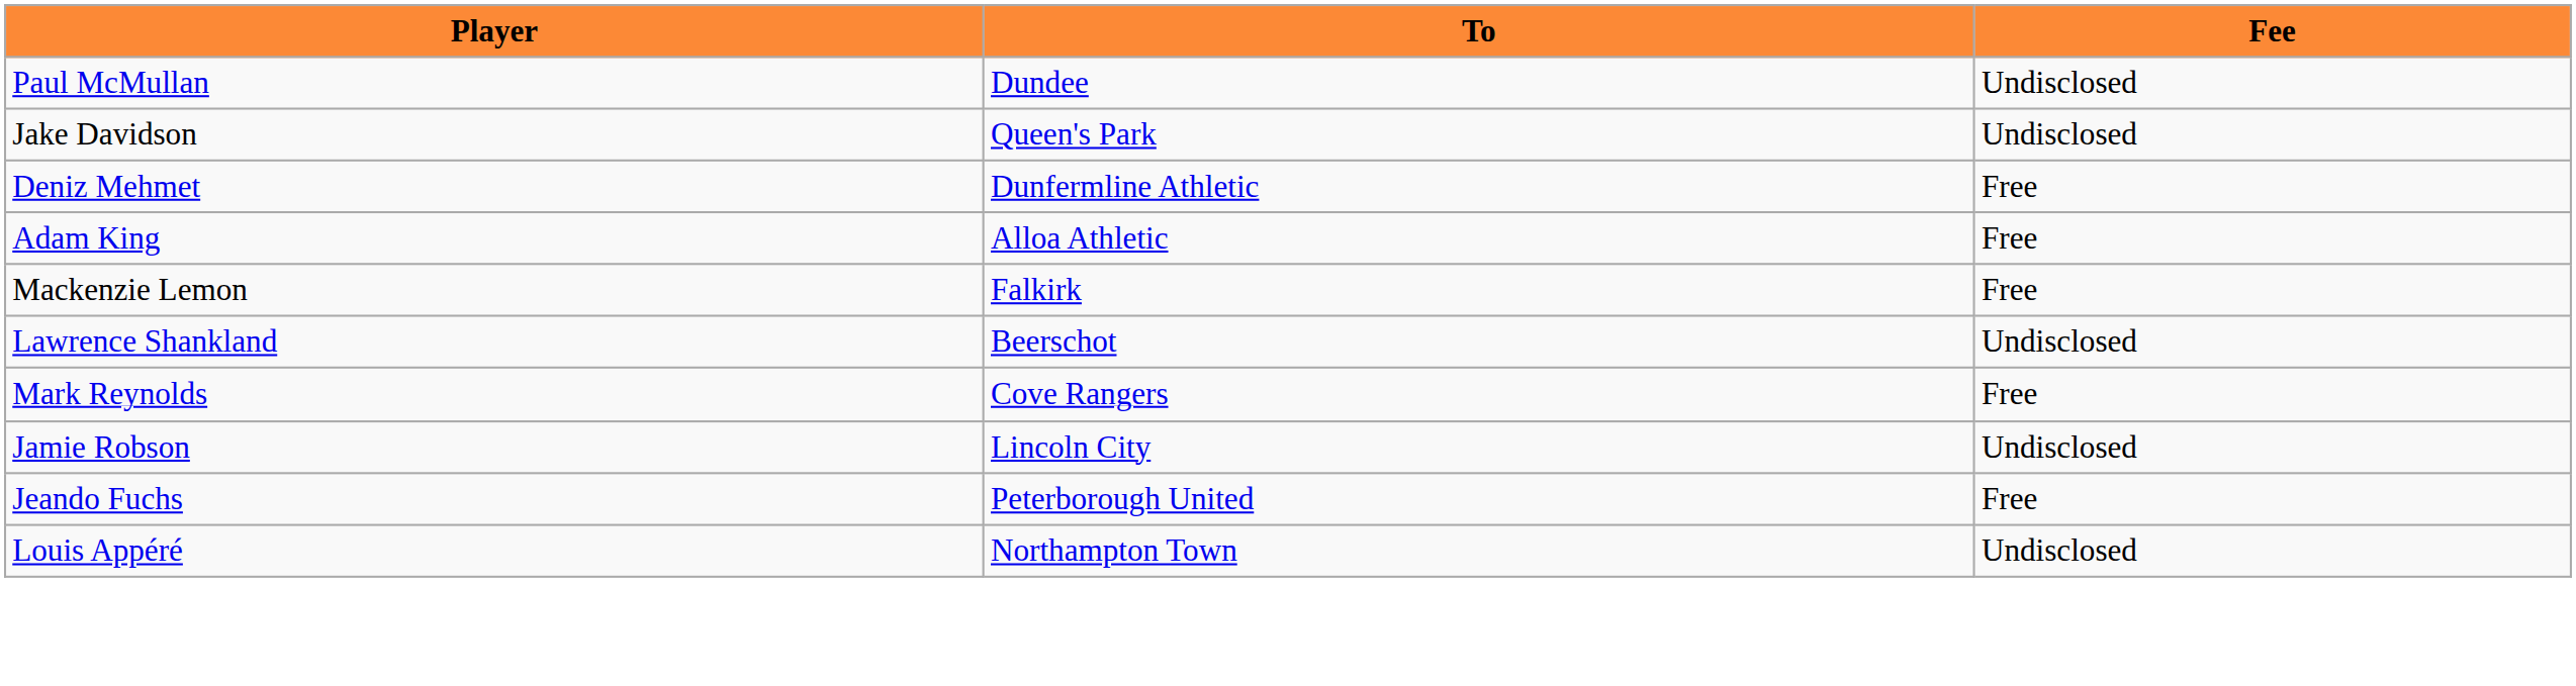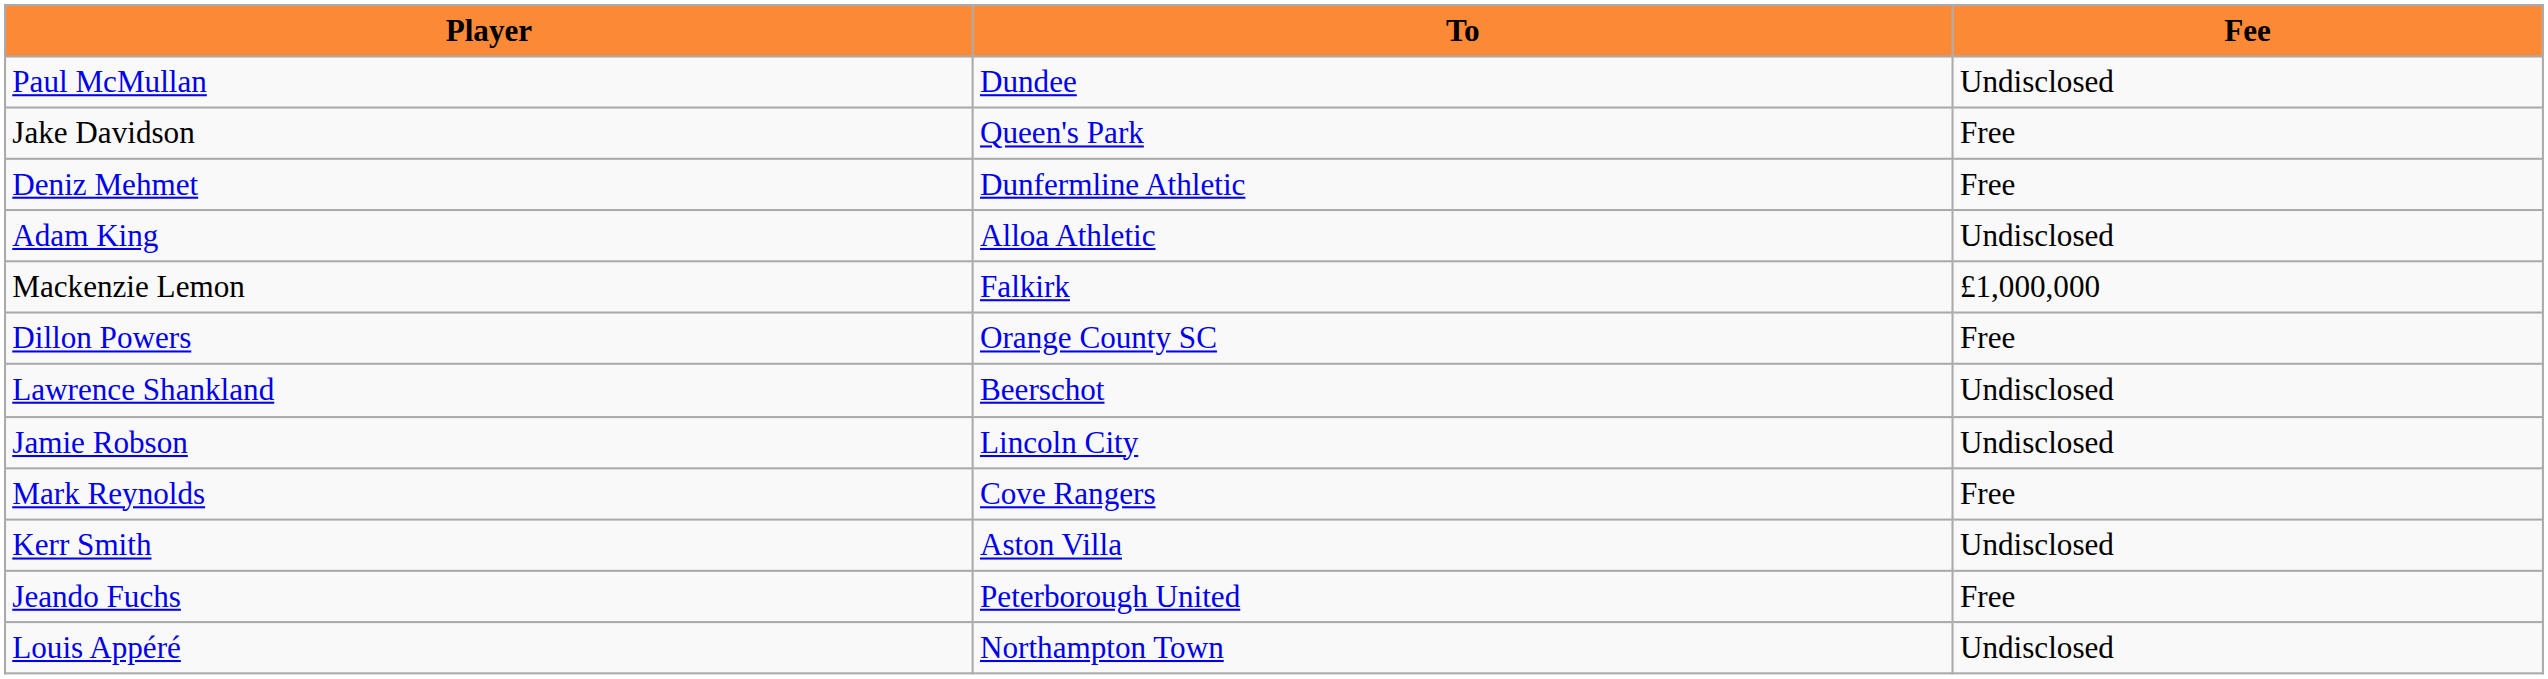 <table class="wikitable" style="text-align:left; font-size:95%;width:98%;">
 <tr>
 <th style="background:#FC8936; color:black;">Player</th>
 <th style="background:#FC8936; color:black;">To</th>
 <th style="background:#FC8936; color:black;">Fee</th>
 </tr>
 <tr>
 <td> <a href='#'>Paul McMullan</a></td>
 <td> <a href='#'>Dundee</a></td>
 <td>Undisclosed</td>
 </tr>
 <tr>
 <td> Jake Davidson</td>
 <td> <a href='#'>Queen's Park</a></td>
-<td>Undisclosed</td>
+<td>Free</td>
 </tr>
 <tr>
 <td> <a href='#'>Deniz Mehmet</a></td>
 <td> <a href='#'>Dunfermline Athletic</a></td>
 <td>Free</td>
 </tr>
 <tr>
 <td> <a href='#'>Adam King</a></td>
 <td> <a href='#'>Alloa Athletic</a></td>
-<td>Free</td>
+<td>Undisclosed</td>
 </tr>
 <tr>
 <td> Mackenzie Lemon</td>
 <td> <a href='#'>Falkirk</a></td>
+<td>£1,000,000</td>
+</tr>
+<tr>
+<td> <a href='#'>Dillon Powers</a></td>
+<td> <a href='#'>Orange County SC</a></td>
 <td>Free</td>
 </tr>
 <tr>
 <td> <a href='#'>Lawrence Shankland</a></td>
 <td> <a href='#'>Beerschot</a></td>
 <td>Undisclosed</td>
 </tr>
 <tr>
+<td> <a href='#'>Jamie Robson</a></td>
+<td> <a href='#'>Lincoln City</a></td>
+<td>Undisclosed</td>
+</tr>
+<tr>
 <td> <a href='#'>Mark Reynolds</a></td>
 <td> <a href='#'>Cove Rangers</a></td>
 <td>Free</td>
 </tr>
 <tr>
-<td> <a href='#'>Jamie Robson</a></td>
-<td> <a href='#'>Lincoln City</a></td>
+<td> <a href='#'>Kerr Smith</a></td>
+<td> <a href='#'>Aston Villa</a></td>
 <td>Undisclosed</td>
 </tr>
 <tr>
 <td> <a href='#'>Jeando Fuchs</a></td>
 <td> <a href='#'>Peterborough United</a></td>
 <td>Free</td>
 </tr>
 <tr>
 <td> <a href='#'>Louis Appéré</a></td>
 <td> <a href='#'>Northampton Town</a></td>
 <td>Undisclosed</td>
 </tr>
 </table>
